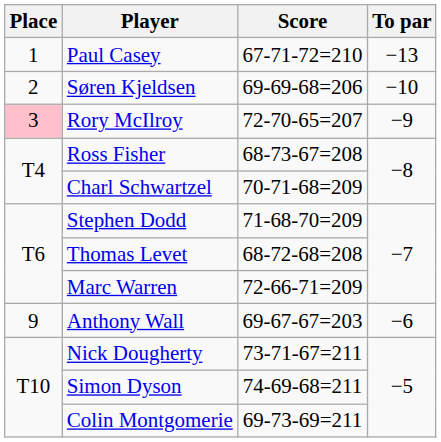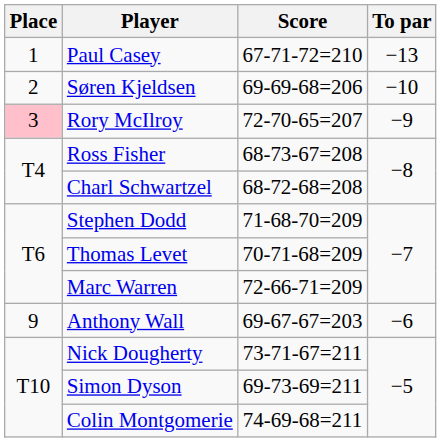 <table class="wikitable">
 <tr>
 <th>Place</th>
 <th>Player</th>
 <th>Score</th>
 <th>To par</th>
 </tr>
 <tr>
 <td align=center>1</td>
 <td> <a href='#'>Paul Casey</a></td>
 <td align=center>67-71-72=210</td>
 <td align=center>−13</td>
 </tr>
 <tr>
 <td align=center>2</td>
 <td> <a href='#'>Søren Kjeldsen</a></td>
 <td align=center>69-69-68=206</td>
 <td align=center>−10</td>
 </tr>
 <tr>
 <td align=center style="background: pink;">3</td>
 <td> <a href='#'>Rory McIlroy</a></td>
 <td align=center>72-70-65=207</td>
 <td align=center>−9</td>
 </tr>
 <tr>
 <td rowspan="2" align=center>T4</td>
 <td> <a href='#'>Ross Fisher</a></td>
 <td align=center>68-73-67=208</td>
 <td rowspan="2" align=center>−8</td>
 </tr>
 <tr>
 <td> <a href='#'>Charl Schwartzel</a></td>
-<td align=center>70-71-68=209</td>
+<td align=center>68-72-68=208</td>
 </tr>
 <tr>
 <td rowspan="3" align=center>T6</td>
 <td> <a href='#'>Stephen Dodd</a></td>
 <td align=center>71-68-70=209</td>
 <td rowspan="3" align=center>−7</td>
 </tr>
 <tr>
 <td> <a href='#'>Thomas Levet</a></td>
-<td align=center>68-72-68=208</td>
+<td align=center>70-71-68=209</td>
 </tr>
 <tr>
 <td> <a href='#'>Marc Warren</a></td>
 <td align=center>72-66-71=209</td>
 </tr>
 <tr>
 <td align=center>9</td>
 <td> <a href='#'>Anthony Wall</a></td>
 <td align=center>69-67-67=203</td>
 <td align=center>−6</td>
 </tr>
 <tr>
 <td rowspan="3" align=center>T10</td>
 <td> <a href='#'>Nick Dougherty</a></td>
 <td align=center>73-71-67=211</td>
 <td rowspan="3" align=center>−5</td>
 </tr>
 <tr>
 <td> <a href='#'>Simon Dyson</a></td>
-<td align=center>74-69-68=211</td>
+<td align=center>69-73-69=211</td>
 </tr>
 <tr>
 <td> <a href='#'>Colin Montgomerie</a></td>
-<td align=center>69-73-69=211</td>
+<td align=center>74-69-68=211</td>
 </tr>
 </table>
